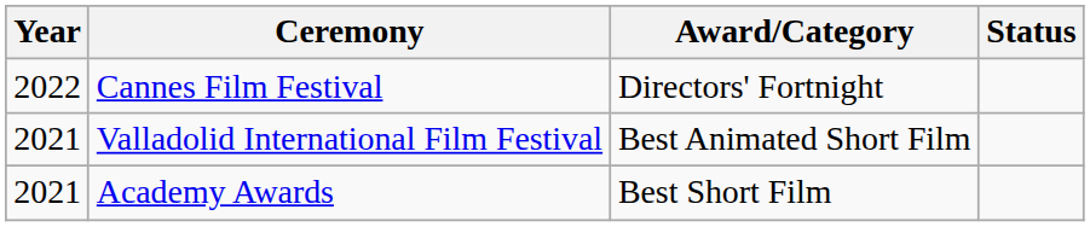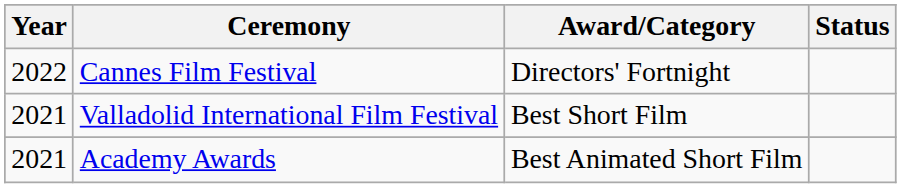 <table class="wikitable">
 <tr>
 <th>Year</th>
 <th>Ceremony</th>
 <th>Award/Category</th>
 <th>Status</th>
 </tr>
 <tr>
 <td>2022</td>
 <td><a href='#'>Cannes Film Festival</a></td>
 <td>Directors' Fortnight</td>
 <td></td>
 </tr>
 <tr>
 <td>2021</td>
 <td><a href='#'>Valladolid International Film Festival</a></td>
-<td>Best Animated Short Film</td>
+<td>Best Short Film</td>
 <td></td>
 </tr>
 <tr>
 <td>2021</td>
 <td><a href='#'>Academy Awards</a></td>
-<td>Best Short Film</td>
+<td>Best Animated Short Film</td>
 <td></td>
 </tr>
 </table>
